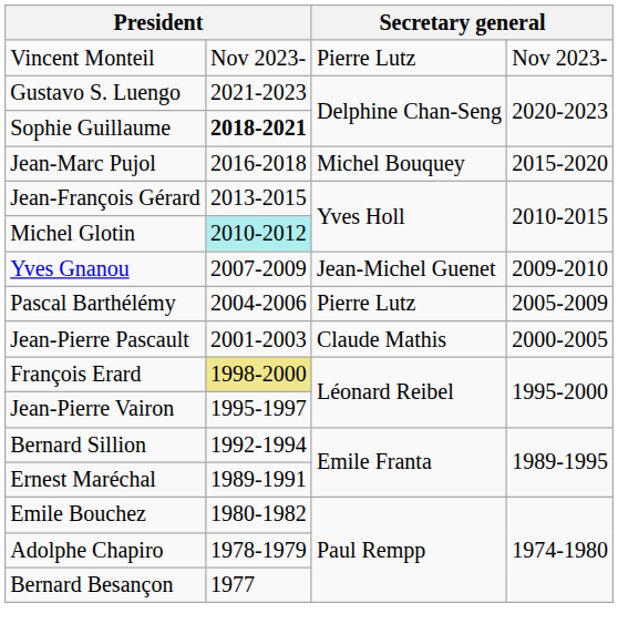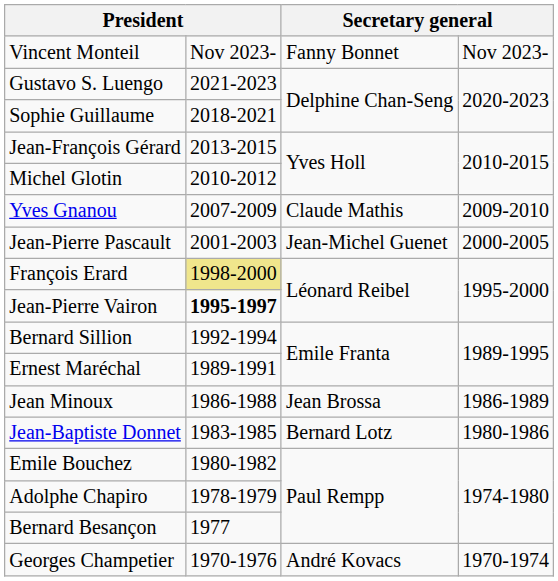 <table class="wikitable">
 <tr>
 <th colspan="2">President</th>
 <th colspan="2">Secretary general</th>
 </tr>
 <tr>
 <td>Vincent Monteil</td>
 <td>Nov 2023-</td>
-<td>Pierre Lutz</td>
+<td>Fanny Bonnet</td>
 <td>Nov 2023-</td>
 </tr>
 <tr>
 <td>Gustavo S. Luengo</td>
 <td>2021-2023</td>
 <td rowspan="2">Delphine Chan-Seng</td>
 <td rowspan="2">2020-2023</td>
 </tr>
 <tr>
 <td>Sophie Guillaume</td>
-<td><strong>2018-2021</strong></td>
-</tr>
-<tr>
-<td>Jean-Marc Pujol</td>
-<td>2016-2018</td>
-<td>Michel Bouquey</td>
-<td>2015-2020</td>
+<td>2018-2021</td>
 </tr>
 <tr>
 <td>Jean-François Gérard</td>
 <td>2013-2015</td>
 <td rowspan="2">Yves Holl</td>
 <td rowspan="2">2010-2015</td>
 </tr>
 <tr>
 <td>Michel Glotin</td>
-<td style="background: paleturquoise;">2010-2012</td>
+<td>2010-2012</td>
 </tr>
 <tr>
 <td><a href='#'>Yves Gnanou</a></td>
 <td>2007-2009</td>
-<td>Jean-Michel Guenet</td>
+<td>Claude Mathis</td>
 <td>2009-2010</td>
-</tr>
-<tr>
-<td>Pascal Barthélémy</td>
-<td>2004-2006</td>
-<td>Pierre Lutz</td>
-<td>2005-2009</td>
 </tr>
 <tr>
 <td>Jean-Pierre Pascault</td>
 <td>2001-2003</td>
-<td>Claude Mathis</td>
+<td>Jean-Michel Guenet</td>
 <td>2000-2005</td>
 </tr>
 <tr>
 <td>François Erard</td>
 <td style="background: khaki;">1998-2000</td>
 <td rowspan="2">Léonard Reibel</td>
 <td rowspan="2">1995-2000</td>
 </tr>
 <tr>
 <td>Jean-Pierre Vairon</td>
-<td>1995-1997</td>
+<td><strong>1995-1997</strong></td>
 </tr>
 <tr>
 <td>Bernard Sillion</td>
 <td>1992-1994</td>
 <td rowspan="2">Emile Franta</td>
 <td rowspan="2">1989-1995</td>
 </tr>
 <tr>
 <td>Ernest Maréchal</td>
 <td>1989-1991</td>
+</tr>
+<tr>
+<td>Jean Minoux</td>
+<td>1986-1988</td>
+<td>Jean Brossa</td>
+<td>1986-1989</td>
+</tr>
+<tr>
+<td><a href='#'>Jean-Baptiste Donnet</a></td>
+<td>1983-1985</td>
+<td>Bernard Lotz</td>
+<td>1980-1986</td>
 </tr>
 <tr>
 <td>Emile Bouchez</td>
 <td>1980-1982</td>
 <td rowspan="3">Paul Rempp</td>
 <td rowspan="3">1974-1980</td>
 </tr>
 <tr>
 <td>Adolphe Chapiro</td>
 <td>1978-1979</td>
 </tr>
 <tr>
 <td>Bernard Besançon</td>
 <td>1977</td>
 </tr>
+<tr>
+<td>Georges Champetier</td>
+<td>1970-1976</td>
+<td>André Kovacs</td>
+<td>1970-1974</td>
+</tr>
 </table>
